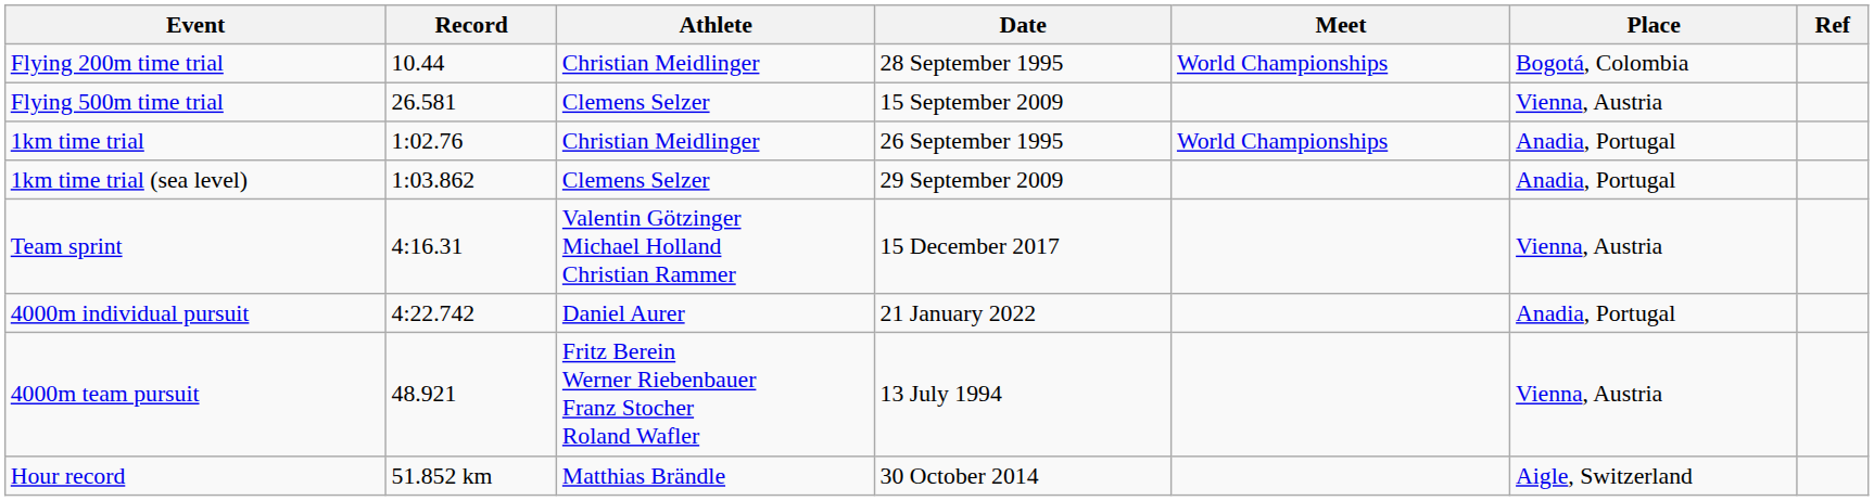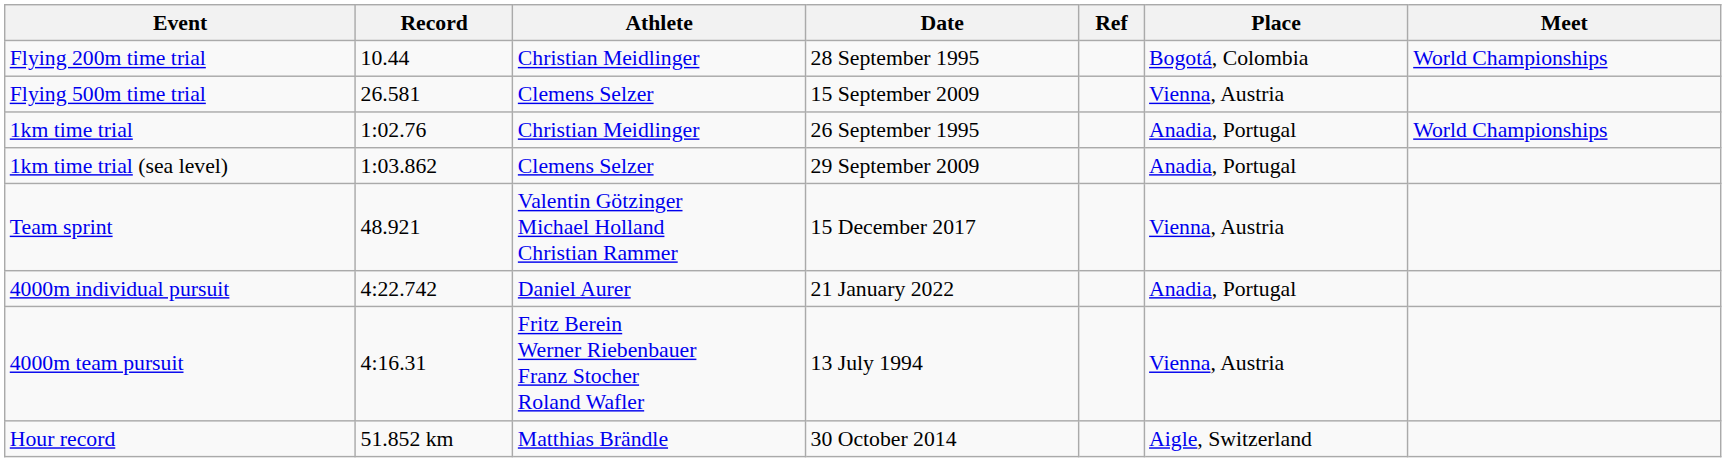 <table class="wikitable" style="font-size:95%; width: 95%;">
 <tr>
 <th>Event</th>
 <th>Record</th>
 <th>Athlete</th>
 <th>Date</th>
+<th>Ref</th>
+<th>Place</th>
 <th>Meet</th>
-<th>Place</th>
-<th>Ref</th>
 </tr>
 <tr>
 <td><a href='#'>Flying 200m time trial</a></td>
 <td>10.44</td>
 <td><a href='#'>Christian Meidlinger</a></td>
 <td>28 September 1995</td>
+<td></td>
+<td><a href='#'>Bogotá</a>, Colombia</td>
 <td><a href='#'>World Championships</a></td>
-<td><a href='#'>Bogotá</a>, Colombia</td>
-<td></td>
 </tr>
 <tr>
 <td><a href='#'>Flying 500m time trial</a></td>
 <td>26.581</td>
 <td><a href='#'>Clemens Selzer</a></td>
 <td>15 September 2009</td>
 <td></td>
 <td><a href='#'>Vienna</a>, Austria</td>
 <td></td>
 </tr>
 <tr>
 <td><a href='#'>1km time trial</a></td>
 <td>1:02.76</td>
 <td><a href='#'>Christian Meidlinger</a></td>
 <td>26 September 1995</td>
+<td></td>
+<td><a href='#'>Anadia</a>, Portugal</td>
 <td><a href='#'>World Championships</a></td>
-<td><a href='#'>Anadia</a>, Portugal</td>
-<td></td>
 </tr>
 <tr>
 <td><a href='#'>1km time trial</a> (sea level)</td>
 <td>1:03.862</td>
 <td><a href='#'>Clemens Selzer</a></td>
 <td>29 September 2009</td>
 <td></td>
 <td><a href='#'>Anadia</a>, Portugal</td>
 <td></td>
 </tr>
 <tr>
 <td><a href='#'>Team sprint</a></td>
-<td>4:16.31</td>
+<td>48.921</td>
 <td><a href='#'>Valentin Götzinger</a><br><a href='#'>Michael Holland</a><br><a href='#'>Christian Rammer</a></td>
 <td>15 December 2017</td>
 <td></td>
 <td><a href='#'>Vienna</a>, Austria</td>
 <td></td>
 </tr>
 <tr>
 <td><a href='#'>4000m individual pursuit</a></td>
 <td>4:22.742</td>
 <td><a href='#'>Daniel Aurer</a></td>
 <td>21 January 2022</td>
 <td></td>
 <td><a href='#'>Anadia</a>, Portugal</td>
 <td></td>
 </tr>
 <tr>
 <td><a href='#'>4000m team pursuit</a></td>
-<td>48.921</td>
+<td>4:16.31</td>
 <td><a href='#'>Fritz Berein</a><br><a href='#'>Werner Riebenbauer</a><br><a href='#'>Franz Stocher</a><br><a href='#'>Roland Wafler</a></td>
 <td>13 July 1994</td>
 <td></td>
 <td><a href='#'>Vienna</a>, Austria</td>
 <td></td>
 </tr>
 <tr>
 <td><a href='#'>Hour record</a></td>
 <td>51.852 km</td>
 <td><a href='#'>Matthias Brändle</a></td>
 <td>30 October 2014</td>
 <td></td>
 <td><a href='#'>Aigle</a>, Switzerland</td>
 <td></td>
 </tr>
 </table>
